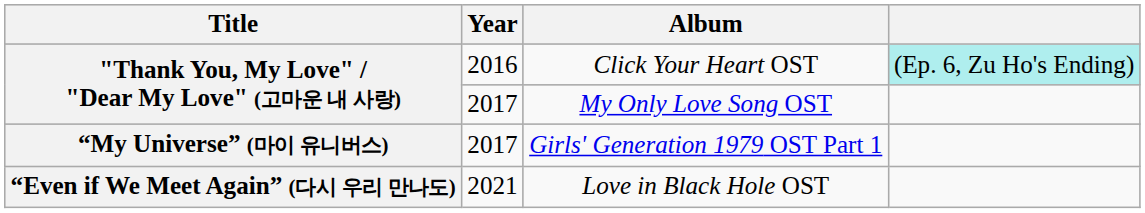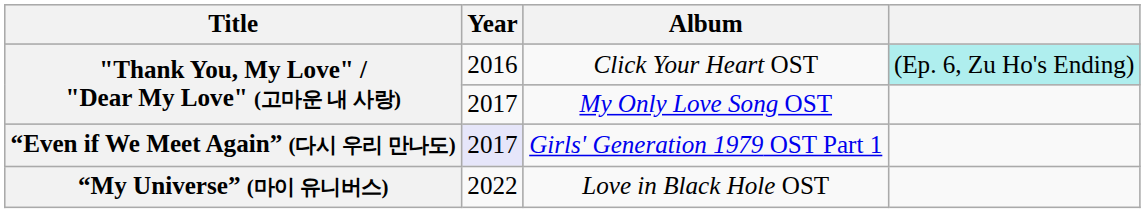 <table class="wikitable plainrowheaders" style="text-align:center;">
 <tr>
 <th>Title</th>
 <th>Year</th>
 <th>Album</th>
 <th scope="col" class="unsortable"><br></th>
 </tr>
 <tr>
 <th scope=row rowspan="2">"Thank You, My Love" /<br>"Dear My Love" <small>(고마운 내 사랑)</small></th>
 <td>2016</td>
 <td><em>Click Your Heart</em> OST</td>
 <td style="background: paleturquoise;">(Ep. 6, Zu Ho's Ending)</td>
 </tr>
 <tr>
 <td>2017</td>
 <td><a href='#'><em>My Only Love Song</em> OST</a></td>
 <td></td>
 </tr>
 <tr>
-<th scope=row>“My Universe” <small>(마이 유니버스)</small></th>
-<td>2017</td>
+<th scope=row>“Even if We Meet Again” <small>(다시 우리 만나도)</small></th>
+<td style="background: lavender;">2017</td>
 <td><a href='#'><em>Girls' Generation 1979</em> OST Part 1</a></td>
 <td></td>
 </tr>
 <tr>
-<th scope=row>“Even if We Meet Again” <small>(다시 우리 만나도)</small></th>
-<td>2021</td>
+<th scope=row>“My Universe” <small>(마이 유니버스)</small></th>
+<td>2022</td>
 <td><em>Love in Black Hole</em> OST</td>
 <td></td>
 </tr>
 </table>
